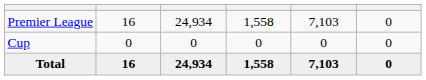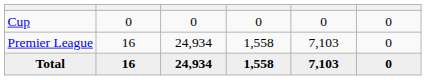 <table class="wikitable" style="text-align: center;">
 <tr>
 <th></th>
 <th style="width:70px;"></th>
 <th style="width:70px;"></th>
 <th style="width:70px;"></th>
 <th style="width:70px;"></th>
 <th style="width:70px;"></th>
 </tr>
 <tr>
+<td align=left><a href='#'>Cup</a></td>
+<td>0</td>
+<td>0</td>
+<td>0</td>
+<td>0</td>
+<td>0</td>
+</tr>
+<tr>
 <td align=left><a href='#'>Premier League</a></td>
 <td>16</td>
 <td>24,934</td>
 <td>1,558</td>
 <td>7,103</td>
-<td>0</td>
-</tr>
-<tr>
-<td align=left><a href='#'>Cup</a></td>
-<td>0</td>
-<td>0</td>
-<td>0</td>
-<td>0</td>
 <td>0</td>
 </tr>
 <tr bgcolor="#EFEFEF">
 <td><strong>Total</strong></td>
 <td><strong>16</strong></td>
 <td><strong>24,934</strong></td>
 <td><strong>1,558</strong></td>
 <td><strong>7,103</strong></td>
 <td><strong>0</strong></td>
 </tr>
 </table>
